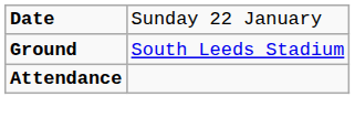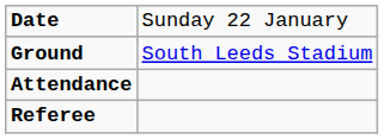 <table class="wikitable" style="font-size:85%;">
 <tr>
 <td><strong>Date</strong></td>
 <td>Sunday 22 January</td>
 </tr>
 <tr>
 <td><strong>Ground</strong></td>
 <td><a href='#'>South Leeds Stadium</a></td>
 </tr>
 <tr>
 <td><strong>Attendance</strong></td>
 <td></td>
 </tr>
+<tr>
+<td><strong>Referee</strong></td>
+<td></td>
+</tr>
 </table>
